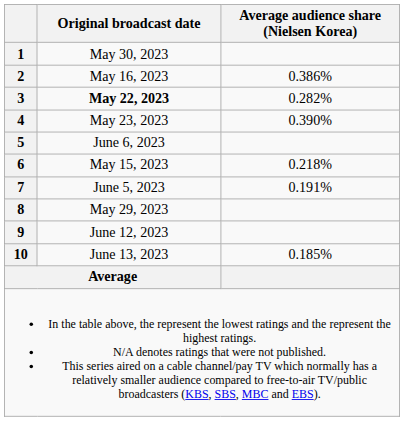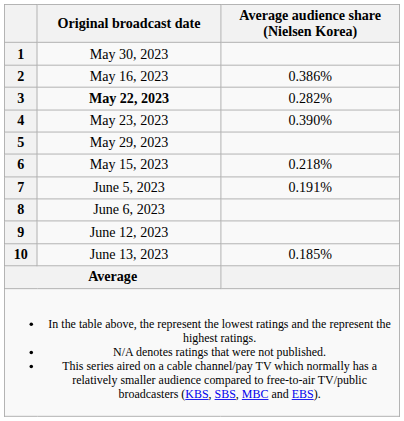 <table class="wikitable" style="width:450px; text-align:center">
 <tr>
 <th scope="col"></th>
 <th scope="col">Original broadcast date</th>
 <th scope="col">Average audience share<br>(Nielsen Korea)</th>
 </tr>
 <tr>
 <th scope="row">1</th>
 <td>May 30, 2023</td>
 <td><strong></strong> </td>
 </tr>
 <tr>
 <th scope="row">2</th>
 <td>May 16, 2023</td>
 <td>0.386% </td>
 </tr>
 <tr>
 <th scope="row">3</th>
 <td><strong>May 22, 2023</strong></td>
 <td>0.282% </td>
 </tr>
 <tr>
 <th scope="row">4</th>
 <td>May 23, 2023</td>
 <td>0.390% </td>
 </tr>
 <tr>
 <th scope="row">5</th>
-<td>June 6, 2023</td>
+<td>May 29, 2023</td>
 <td></td>
 </tr>
 <tr>
 <th scope="row">6</th>
 <td>May 15, 2023</td>
 <td>0.218% </td>
 </tr>
 <tr>
 <th scope="row">7</th>
 <td>June 5, 2023</td>
 <td>0.191% </td>
 </tr>
 <tr>
 <th scope="row">8</th>
-<td>May 29, 2023</td>
+<td>June 6, 2023</td>
 <td></td>
 </tr>
 <tr>
 <th scope="row">9</th>
 <td>June 12, 2023</td>
 <td><strong></strong> </td>
 </tr>
 <tr>
 <th scope="row">10</th>
 <td>June 13, 2023</td>
 <td>0.185% </td>
 </tr>
 <tr>
 <th colspan="2">Average</th>
 <th></th>
 </tr>
 <tr>
 <td colspan="3" style="font-size:85%"><br><ul><li>In the table above, the <strong></strong> represent the lowest ratings and the <strong></strong> represent the highest ratings.</li><li>N/A denotes ratings that were not published.</li><li>This series aired on a cable channel/pay TV which normally has a relatively smaller audience compared to free-to-air TV/public broadcasters (<a href='#'>KBS</a>, <a href='#'>SBS</a>, <a href='#'>MBC</a> and <a href='#'>EBS</a>).</li></ul></td>
 </tr>
 </table>
